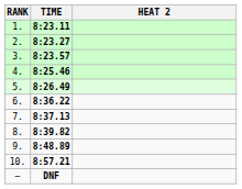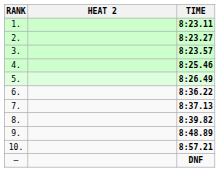 <table class="wikitable" style="border-collapse: collapse; font-size: 90%;">
 <tr>
 <th>RANK</th>
+<th align="left" style="width: 18em">HEAT 2</th>
 <th>TIME</th>
-<th align="left" style="width: 18em">HEAT 2</th>
 </tr>
 <tr style="background:#ccffcc;">
 <td align="center">1.</td>
+<td></td>
 <td align="center"><strong>8:23.11</strong></td>
-<td></td>
 </tr>
 <tr style="background:#ccffcc;">
 <td align="center">2.</td>
+<td></td>
 <td align="center"><strong>8:23.27</strong></td>
-<td></td>
 </tr>
 <tr style="background:#ccffcc;">
 <td align="center">3.</td>
+<td></td>
 <td align="center"><strong>8:23.57</strong></td>
-<td></td>
 </tr>
 <tr style="background:#ccffcc;">
 <td align="center">4.</td>
+<td></td>
 <td align="center"><strong>8:25.46</strong></td>
-<td></td>
 </tr>
 <tr style="background:#ddffdd;">
 <td align="center">5.</td>
+<td></td>
 <td align="center"><strong>8:26.49</strong></td>
-<td></td>
 </tr>
 <tr>
 <td align="center">6.</td>
+<td></td>
 <td align="center"><strong>8:36.22</strong></td>
-<td></td>
 </tr>
 <tr>
 <td align="center">7.</td>
+<td></td>
 <td align="center"><strong>8:37.13</strong></td>
-<td></td>
 </tr>
 <tr>
 <td align="center">8.</td>
+<td></td>
 <td align="center"><strong>8:39.82</strong></td>
-<td></td>
 </tr>
 <tr>
 <td align="center">9.</td>
+<td></td>
 <td align="center"><strong>8:48.89</strong></td>
-<td></td>
 </tr>
 <tr>
 <td align="center">10.</td>
+<td></td>
 <td align="center"><strong>8:57.21</strong></td>
-<td></td>
 </tr>
 <tr>
 <td align="center">—</td>
+<td></td>
 <td align="center"><strong>DNF</strong></td>
-<td></td>
 </tr>
 </table>
